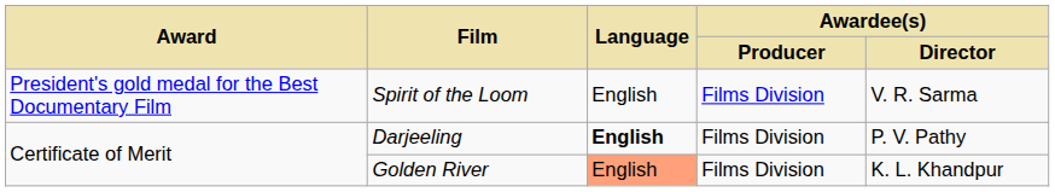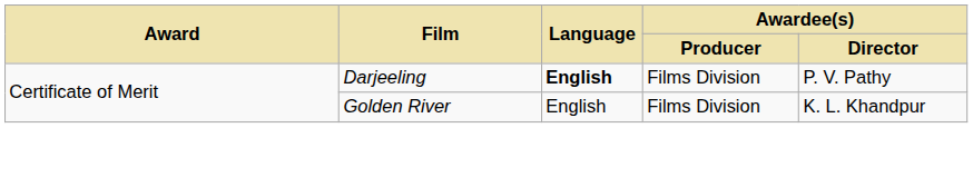 <table class="wikitable sortable" style="width:95%">
 <tr>
 <th scope="col" rowspan="2" style="background-color:#EFE4B0;width:33%;">Award</th>
 <th scope="col" rowspan="2" style="background-color:#EFE4B0;width:20%;">Film</th>
 <th scope="col" rowspan="2" style="background-color:#EFE4B0;width:10%;">Language</th>
 <th scope="col" colspan="2" style="background-color:#EFE4B0;width:32%;">Awardee(s)</th>
 </tr>
 <tr>
 <th scope="col" style="background-color:#EFE4B0;">Producer</th>
 <th scope="col" style="background-color:#EFE4B0;">Director</th>
 </tr>
 <tr>
-<td><a href='#'>President's gold medal for the Best Documentary Film</a></td>
-<td><em>Spirit of the Loom</em></td>
-<td>English</td>
-<td><a href='#'>Films Division</a></td>
-<td>V. R. Sarma</td>
-</tr>
-<tr>
 <td rowspan="2">Certificate of Merit</td>
 <td><em>Darjeeling</em></td>
 <td><strong>English</strong></td>
 <td>Films Division</td>
 <td>P. V. Pathy</td>
 </tr>
 <tr>
 <td><em>Golden River</em></td>
-<td style="background: lightsalmon;">English</td>
+<td>English</td>
 <td>Films Division</td>
 <td>K. L. Khandpur</td>
 </tr>
 </table>
